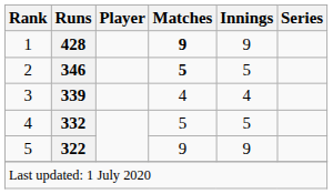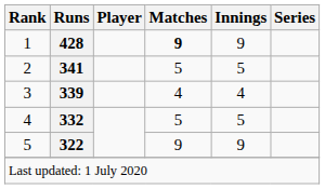 <table class="wikitable plainrowheaders sortable">
 <tr>
 <th scope=col>Rank</th>
 <th scope=col>Runs</th>
 <th scope=col>Player</th>
 <th scope=col>Matches</th>
 <th scope=col>Innings</th>
 <th scope=col>Series</th>
 </tr>
 <tr>
 <td align=center>1</td>
 <th scope=row style="text-align:center;">428</th>
 <td></td>
 <td align=center><strong>9</strong></td>
 <td align=center>9</td>
 <td></td>
 </tr>
 <tr>
 <td align=center>2</td>
-<th scope=row style=text-align:center;>346</th>
+<th scope=row style=text-align:center;>341</th>
 <td></td>
-<td align=center><strong>5</strong></td>
+<td align=center>5</td>
 <td align=center>5</td>
 <td></td>
 </tr>
 <tr>
 <td align=center>3</td>
 <th scope=row style=text-align:center;>339</th>
 <td></td>
 <td align=center>4</td>
 <td align=center>4</td>
 <td></td>
 </tr>
 <tr>
 <td align=center>4</td>
 <th scope=row style=text-align:center;>332</th>
 <td rowspan=2></td>
 <td align=center>5</td>
 <td align=center>5</td>
 <td></td>
 </tr>
 <tr>
 <td align=center>5</td>
 <th scope=row style=text-align:center;>322</th>
 <td align=center>9</td>
 <td align=center>9</td>
 <td></td>
 </tr>
 <tr>
 </tr>
 <tr class=sortbottom>
 <td colspan=6><small>Last updated: 1 July 2020</small></td>
 </tr>
 </table>
